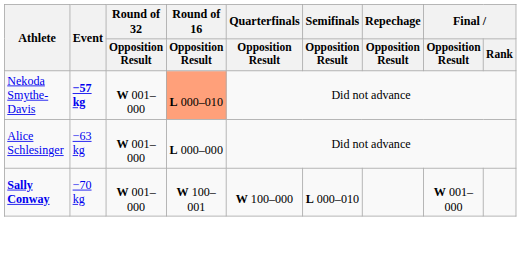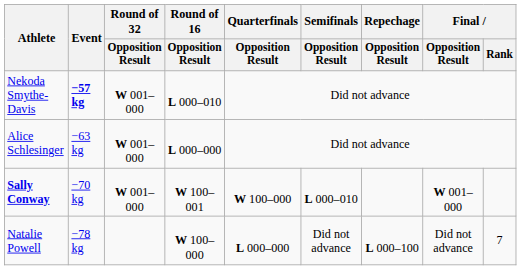 <table class="wikitable" style="font-size:90%">
 <tr>
 <th rowspan="2">Athlete</th>
 <th rowspan="2">Event</th>
 <th>Round of 32</th>
 <th>Round of 16</th>
 <th>Quarterfinals</th>
 <th>Semifinals</th>
 <th>Repechage</th>
 <th colspan=2>Final / </th>
 </tr>
 <tr style="font-size:95%">
 <th>Opposition<br>Result</th>
 <th>Opposition<br>Result</th>
 <th>Opposition<br>Result</th>
 <th>Opposition<br>Result</th>
 <th>Opposition<br>Result</th>
 <th>Opposition<br>Result</th>
 <th>Rank</th>
 </tr>
 <tr align=center>
 <td align=left><a href='#'>Nekoda Smythe-Davis</a></td>
 <td align=left><strong><a href='#'>−57 kg</a></strong></td>
 <td><br><strong>W</strong> 001–000</td>
-<td style="background: lightsalmon;"><br><strong>L</strong> 000–010</td>
+<td><br><strong>L</strong> 000–010</td>
 <td colspan=5>Did not advance</td>
 </tr>
 <tr align=center>
 <td align=left><a href='#'>Alice Schlesinger</a></td>
 <td align=left><a href='#'>−63 kg</a></td>
 <td><br><strong>W</strong> 001–000</td>
 <td><br><strong>L</strong> 000–000 </td>
 <td colspan=5>Did not advance</td>
 </tr>
 <tr align=center>
 <td align=left><strong><a href='#'>Sally Conway</a></strong></td>
 <td align=left><a href='#'>−70 kg</a></td>
 <td><br><strong>W</strong> 001–000</td>
 <td><br><strong>W</strong> 100–001</td>
 <td><br><strong>W</strong> 100–000</td>
 <td><br><strong>L</strong> 000–010</td>
 <td></td>
 <td><br><strong>W</strong> 001–000</td>
 <td></td>
 </tr>
+<tr align=center>
+<td align=left><a href='#'>Natalie Powell</a></td>
+<td align=left><a href='#'>−78 kg</a></td>
+<td></td>
+<td><br><strong>W</strong> 100–000</td>
+<td><br><strong>L</strong> 000–000 </td>
+<td>Did not advance</td>
+<td><br><strong>L</strong> 000–100</td>
+<td>Did not advance</td>
+<td>7</td>
+</tr>
 </table>
